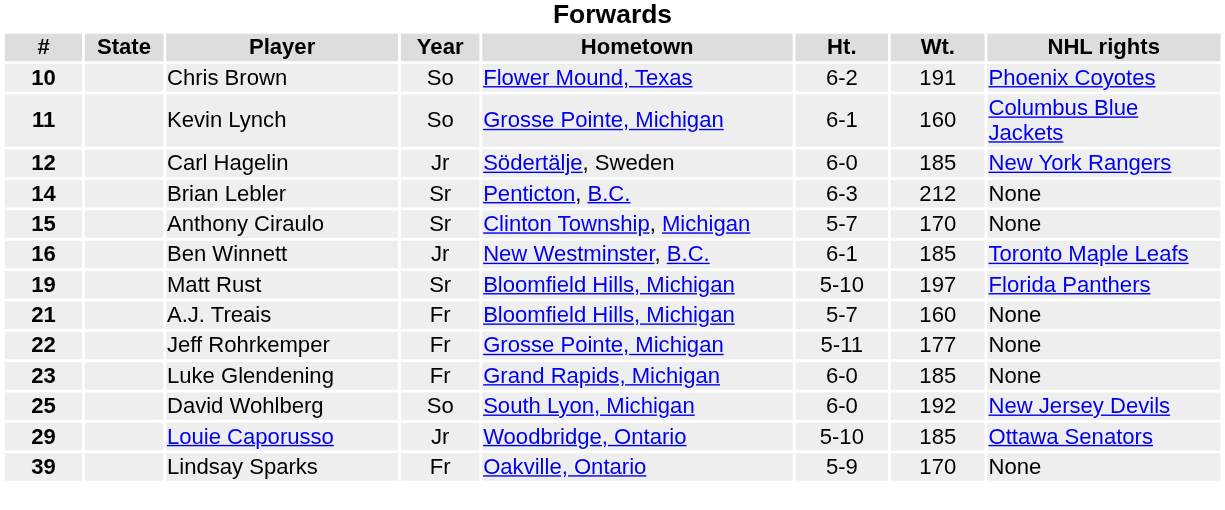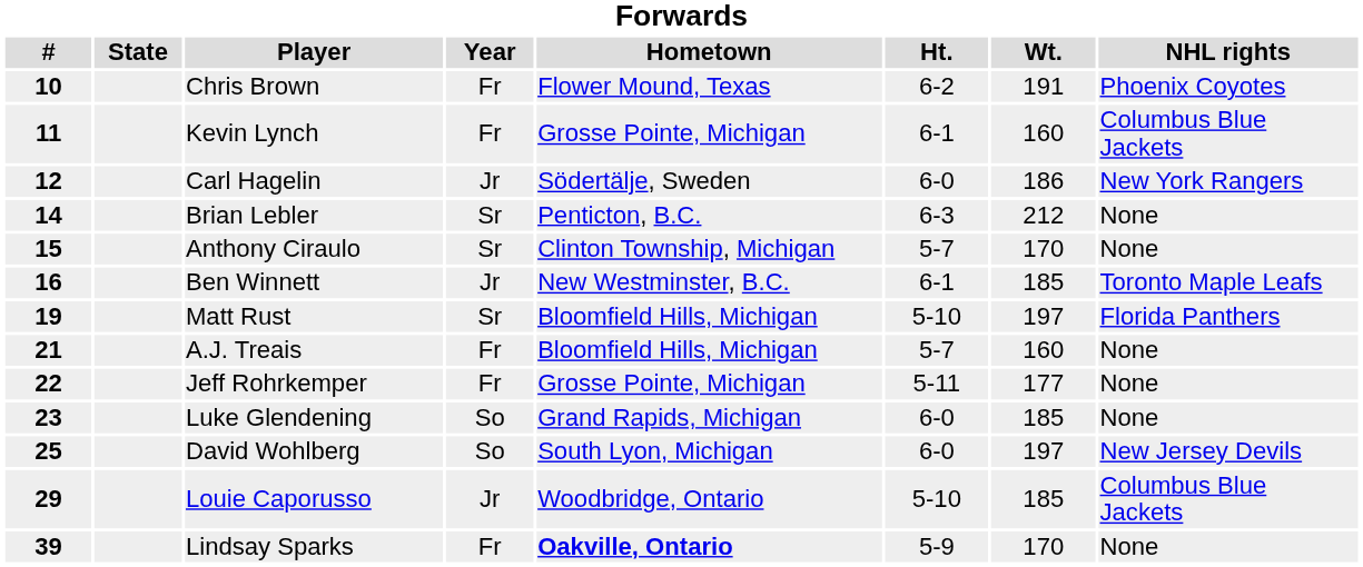 <table width=70%>
 <tr>
 <th colspan=10 style="text-align:center;"><big>Forwards</big></th>
 </tr>
 <tr style="background: #dddddd">
 <th width=5%>#</th>
 <th width=5%>State</th>
 <th width=15%><strong>Player</strong></th>
 <th width=5%>Year</th>
 <th width=20%>Hometown</th>
 <th width=6%>Ht.</th>
 <th width=6%>Wt.</th>
 <th width=15%>NHL rights</th>
 </tr>
 <tr style="background: #eeeeee">
 <td style="text-align:center;"><strong>10</strong></td>
 <td style="text-align:center;"></td>
 <td>Chris Brown</td>
-<td style="text-align:center;">So</td>
+<td style="text-align:center;">Fr</td>
 <td><a href='#'>Flower Mound, Texas</a></td>
 <td style="text-align:center;">6-2</td>
 <td style="text-align:center;">191</td>
 <td><a href='#'>Phoenix Coyotes</a></td>
 </tr>
 <tr style="background: #eeeeee">
 <td style="text-align:center;"><strong>11</strong></td>
 <td style="text-align:center;"></td>
 <td>Kevin Lynch</td>
-<td style="text-align:center;">So</td>
+<td style="text-align:center;">Fr</td>
 <td><a href='#'>Grosse Pointe, Michigan</a></td>
 <td style="text-align:center;">6-1</td>
 <td style="text-align:center;">160</td>
 <td><a href='#'>Columbus Blue Jackets</a></td>
 </tr>
 <tr style="background: #eeeeee">
 <td style="text-align:center;"><strong>12</strong></td>
 <td align=center></td>
 <td>Carl Hagelin</td>
 <td style="text-align:center;">Jr</td>
 <td><a href='#'>Södertälje</a>, Sweden</td>
 <td style="text-align:center;">6-0</td>
-<td style="text-align:center;">185</td>
+<td style="text-align:center;">186</td>
 <td><a href='#'>New York Rangers</a></td>
 </tr>
 <tr style="background: #eeeeee">
 <td style="text-align:center;"><strong>14</strong></td>
 <td style="text-align:center;"></td>
 <td>Brian Lebler</td>
 <td style="text-align:center;">Sr</td>
 <td><a href='#'>Penticton</a>, <a href='#'>B.C.</a></td>
 <td style="text-align:center;">6-3</td>
 <td style="text-align:center;">212</td>
 <td>None</td>
 </tr>
 <tr style="background: #eeeeee">
 <td style="text-align:center;"><strong>15</strong></td>
 <td style="text-align:center;"></td>
 <td>Anthony Ciraulo</td>
 <td style="text-align:center;">Sr</td>
 <td><a href='#'>Clinton Township</a>, <a href='#'>Michigan</a></td>
 <td style="text-align:center;">5-7</td>
 <td style="text-align:center;">170</td>
 <td>None</td>
 </tr>
 <tr style="background: #eeeeee">
 <td style="text-align:center;"><strong>16</strong></td>
 <td style="text-align:center;"></td>
 <td>Ben Winnett</td>
 <td align=center>Jr</td>
 <td><a href='#'>New Westminster</a>, <a href='#'>B.C.</a></td>
 <td style="text-align:center;">6-1</td>
 <td style="text-align:center;">185</td>
 <td><a href='#'>Toronto Maple Leafs</a></td>
 </tr>
 <tr style="background: #eeeeee">
 <td style="text-align:center;"r><strong>19</strong></td>
 <td style="text-align:center;"></td>
 <td>Matt Rust</td>
 <td style="text-align:center;">Sr</td>
 <td><a href='#'>Bloomfield Hills, Michigan</a></td>
 <td style="text-align:center;">5-10</td>
 <td style="text-align:center;">197</td>
 <td><a href='#'>Florida Panthers</a></td>
 </tr>
 <tr style="background: #eeeeee">
 <td style="text-align:center;"><strong>21</strong></td>
 <td style="text-align:center;"></td>
 <td>A.J. Treais</td>
 <td style="text-align:center;">Fr</td>
 <td><a href='#'>Bloomfield Hills, Michigan</a></td>
 <td style="text-align:center;">5-7</td>
 <td style="text-align:center;">160</td>
 <td>None</td>
 </tr>
 <tr style="background: #eeeeee">
 <td style="text-align:center;"><strong>22</strong></td>
 <td style="text-align:center;"></td>
 <td>Jeff Rohrkemper</td>
 <td style="text-align:center;">Fr</td>
 <td><a href='#'>Grosse Pointe, Michigan</a></td>
 <td style="text-align:center;">5-11</td>
 <td style="text-align:center;">177</td>
 <td>None</td>
 </tr>
 <tr style="background: #eeeeee">
 <td style="text-align:center;"><strong>23</strong></td>
 <td style="text-align:center;"></td>
 <td>Luke Glendening</td>
-<td style="text-align:center;">Fr</td>
+<td style="text-align:center;">So</td>
 <td><a href='#'>Grand Rapids, Michigan</a></td>
 <td style="text-align:center;">6-0</td>
 <td style="text-align:center;">185</td>
 <td>None</td>
 </tr>
 <tr style="background: #eeeeee">
 <td style="text-align:center;"><strong>25</strong></td>
 <td style="text-align:center;"></td>
 <td>David Wohlberg</td>
 <td style="text-align:center;">So</td>
 <td><a href='#'>South Lyon, Michigan</a></td>
 <td style="text-align:center;">6-0</td>
-<td style="text-align:center;">192</td>
+<td style="text-align:center;">197</td>
 <td><a href='#'>New Jersey Devils</a></td>
 </tr>
 <tr style="background: #eeeeee">
 <td style="text-align:center;"><strong>29</strong></td>
 <td style="text-align:center;"></td>
 <td><a href='#'>Louie Caporusso</a></td>
 <td style="text-align:center;">Jr</td>
 <td><a href='#'>Woodbridge, Ontario</a></td>
 <td style="text-align:center;">5-10</td>
 <td style="text-align:center;">185</td>
-<td><a href='#'>Ottawa Senators</a></td>
+<td><a href='#'>Columbus Blue Jackets</a></td>
 </tr>
 <tr style="background: #eeeeee">
 <td style="text-align:center;"><strong>39</strong></td>
 <td style="text-align:center;"></td>
 <td>Lindsay Sparks</td>
 <td style="text-align:center;">Fr</td>
-<td><a href='#'>Oakville, Ontario</a></td>
+<td><strong><a href='#'>Oakville, Ontario</a></strong></td>
 <td style="text-align:center;">5-9</td>
 <td style="text-align:center;">170</td>
 <td>None</td>
 </tr>
 </table>
